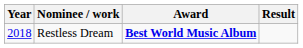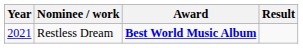 <table class="wikitable">
 <tr>
 <th>Year</th>
 <th>Nominee / work</th>
 <th>Award</th>
 <th>Result</th>
 </tr>
 <tr>
-<td><a href='#'>2018</a></td>
+<td><a href='#'>2021</a></td>
 <td>Restless Dream</td>
 <td><strong><a href='#'>Best World Music Album</a></strong></td>
 <td></td>
 </tr>
 </table>
